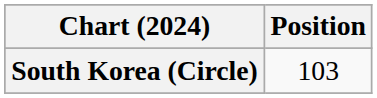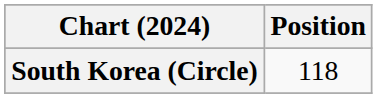 <table class="wikitable plainrowheaders" style="text-align:center">
 <tr>
 <th scope="col">Chart (2024)</th>
 <th scope="col">Position</th>
 </tr>
 <tr>
 <th scope="row">South Korea (Circle)</th>
-<td>103</td>
+<td>118</td>
 </tr>
 </table>
